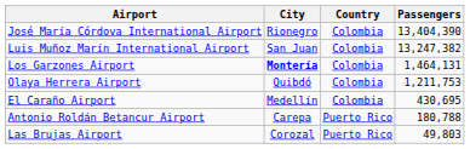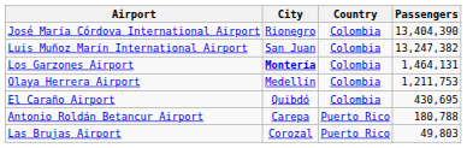 <table class="wikitable sortable">
 <tr>
 <th>Airport</th>
 <th>City</th>
 <th>Country</th>
 <th>Passengers</th>
 </tr>
 <tr>
 <td><a href='#'>José María Córdova International Airport</a></td>
 <td align="center"><a href='#'>Rionegro</a></td>
 <td align="center"><a href='#'>Colombia</a></td>
 <td align="right">13,404,390</td>
 </tr>
 <tr>
 <td><a href='#'>Luis Muñoz Marín International Airport</a></td>
 <td align="center"><a href='#'>San Juan</a></td>
 <td align="center"><a href='#'>Colombia</a></td>
 <td align="right">13,247,382</td>
 </tr>
 <tr>
 <td><a href='#'>Los Garzones Airport</a></td>
 <td align="center"><strong><a href='#'>Montería</a></strong></td>
 <td align="center"><a href='#'>Colombia</a></td>
 <td align="right">1,464,131</td>
 </tr>
 <tr>
 <td><a href='#'>Olaya Herrera Airport</a></td>
-<td align="center"><a href='#'>Quibdó</a></td>
+<td align="center"><a href='#'>Medellín</a></td>
 <td align="center"><a href='#'>Colombia</a></td>
 <td align="right">1,211,753</td>
 </tr>
 <tr>
 <td><a href='#'>El Caraño Airport</a></td>
-<td align="center"><a href='#'>Medellín</a></td>
+<td align="center"><a href='#'>Quibdó</a></td>
 <td align="center"><a href='#'>Colombia</a></td>
 <td align="right">430,695</td>
 </tr>
 <tr>
 <td><a href='#'>Antonio Roldán Betancur Airport</a></td>
 <td align="center"><a href='#'>Carepa</a></td>
 <td align="center"><a href='#'>Puerto Rico</a></td>
 <td align="right">180,788</td>
 </tr>
 <tr>
 <td><a href='#'>Las Brujas Airport</a></td>
 <td align="center"><a href='#'>Corozal</a></td>
 <td align="center"><a href='#'>Puerto Rico</a></td>
 <td align="right">49,803</td>
 </tr>
 </table>
